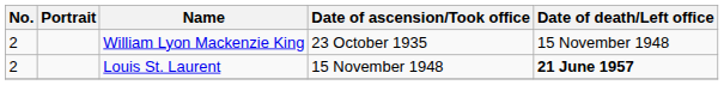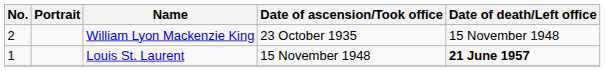 <table class="wikitable">
 <tr>
 <th>No.</th>
 <th>Portrait</th>
 <th>Name</th>
 <th>Date of ascension/Took office</th>
 <th>Date of death/Left office</th>
 </tr>
 <tr>
 <td>2</td>
 <td></td>
 <td><a href='#'>William Lyon Mackenzie King</a></td>
 <td>23 October 1935</td>
 <td>15 November 1948</td>
 </tr>
 <tr>
-<td>2</td>
+<td>1</td>
 <td></td>
 <td><a href='#'>Louis St. Laurent</a></td>
 <td>15 November 1948</td>
 <td><strong>21 June 1957</strong></td>
 </tr>
 <tr>
 </tr>
 </table>
